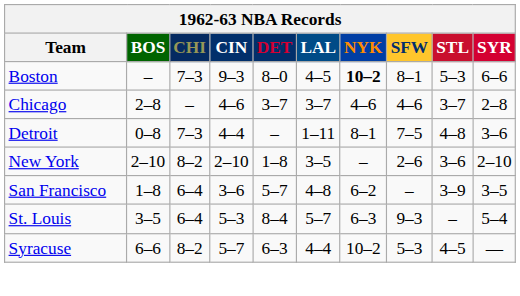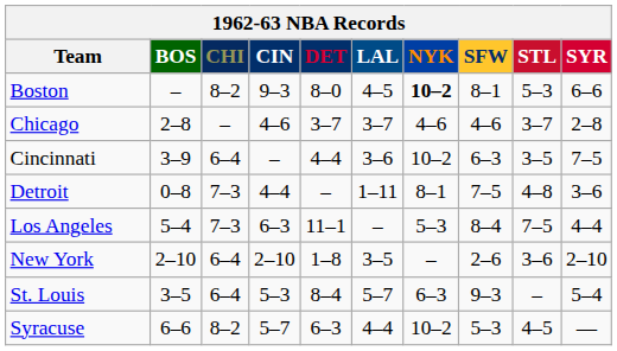 <table class="wikitable" style="font-size:95%; text-align:center;">
 <tr>
 <th colspan=10>1962-63 NBA Records</th>
 </tr>
 <tr>
 <th width=100>Team</th>
 <th style="background:#006400;color:#FFFFFF;width=35">BOS</th>
 <th style="background:#052A61;color:#979757;width=35">CHI</th>
 <th style="background:#012F6B;color:#FFFFFF;width=35">CIN</th>
 <th style="background:#012F6B;color:#D40032;width=35">DET</th>
 <th style="background:#004B87;color:#FFFFFF;width=35">LAL</th>
 <th style="background:#003EA4;color:#FF8C00;width=35">NYK</th>
 <th style="background:#FFC62C;color:#012D6C;width=35">SFW</th>
 <th style="background:#C90F2E;color:#FFFFFF;width=35">STL</th>
 <th style="background:#D40032;color:#FFFFFF;width=35">SYR</th>
 </tr>
 <tr>
 <td style="text-align:left;"><a href='#'>Boston</a></td>
 <td>–</td>
-<td>7–3</td>
+<td>8–2</td>
 <td>9–3</td>
 <td>8–0</td>
 <td>4–5</td>
 <td><strong>10–2</strong></td>
 <td>8–1</td>
 <td>5–3</td>
 <td>6–6</td>
 </tr>
 <tr>
 <td style="text-align:left;"><a href='#'>Chicago</a></td>
 <td>2–8</td>
 <td>–</td>
 <td>4–6</td>
 <td>3–7</td>
 <td>3–7</td>
 <td>4–6</td>
 <td>4–6</td>
 <td>3–7</td>
 <td>2–8</td>
 </tr>
 <tr>
+<td style="text-align:left;">Cincinnati</td>
+<td>3–9</td>
+<td>6–4</td>
+<td>–</td>
+<td>4–4</td>
+<td>3–6</td>
+<td>10–2</td>
+<td>6–3</td>
+<td>3–5</td>
+<td>7–5</td>
+</tr>
+<tr>
 <td style="text-align:left;"><a href='#'>Detroit</a></td>
 <td>0–8</td>
 <td>7–3</td>
 <td>4–4</td>
 <td>–</td>
 <td>1–11</td>
 <td>8–1</td>
 <td>7–5</td>
 <td>4–8</td>
 <td>3–6</td>
 </tr>
 <tr>
+<td style="text-align:left;"><a href='#'>Los Angeles</a></td>
+<td>5–4</td>
+<td>7–3</td>
+<td>6–3</td>
+<td>11–1</td>
+<td>–</td>
+<td>5–3</td>
+<td>8–4</td>
+<td>7–5</td>
+<td>4–4</td>
+</tr>
+<tr>
 <td style="text-align:left;"><a href='#'>New York</a></td>
 <td>2–10</td>
-<td>8–2</td>
+<td>6–4</td>
 <td>2–10</td>
 <td>1–8</td>
 <td>3–5</td>
 <td>–</td>
 <td>2–6</td>
 <td>3–6</td>
 <td>2–10</td>
-</tr>
-<tr>
-<td style="text-align:left;"><a href='#'>San Francisco</a></td>
-<td>1–8</td>
-<td>6–4</td>
-<td>3–6</td>
-<td>5–7</td>
-<td>4–8</td>
-<td>6–2</td>
-<td>–</td>
-<td>3–9</td>
-<td>3–5</td>
 </tr>
 <tr>
 <td style="text-align:left;"><a href='#'>St. Louis</a></td>
 <td>3–5</td>
 <td>6–4</td>
 <td>5–3</td>
 <td>8–4</td>
 <td>5–7</td>
 <td>6–3</td>
 <td>9–3</td>
 <td>–</td>
 <td>5–4</td>
 </tr>
 <tr>
 <td style="text-align:left;"><a href='#'>Syracuse</a></td>
 <td>6–6</td>
 <td>8–2</td>
 <td>5–7</td>
 <td>6–3</td>
 <td>4–4</td>
 <td>10–2</td>
 <td>5–3</td>
 <td>4–5</td>
 <td>—</td>
 </tr>
 </table>
